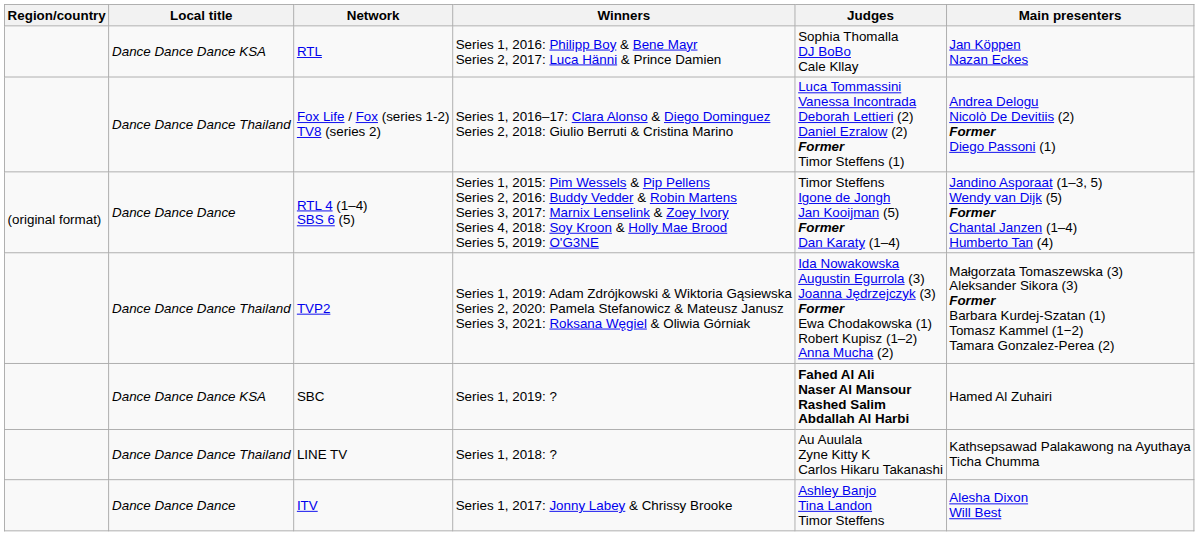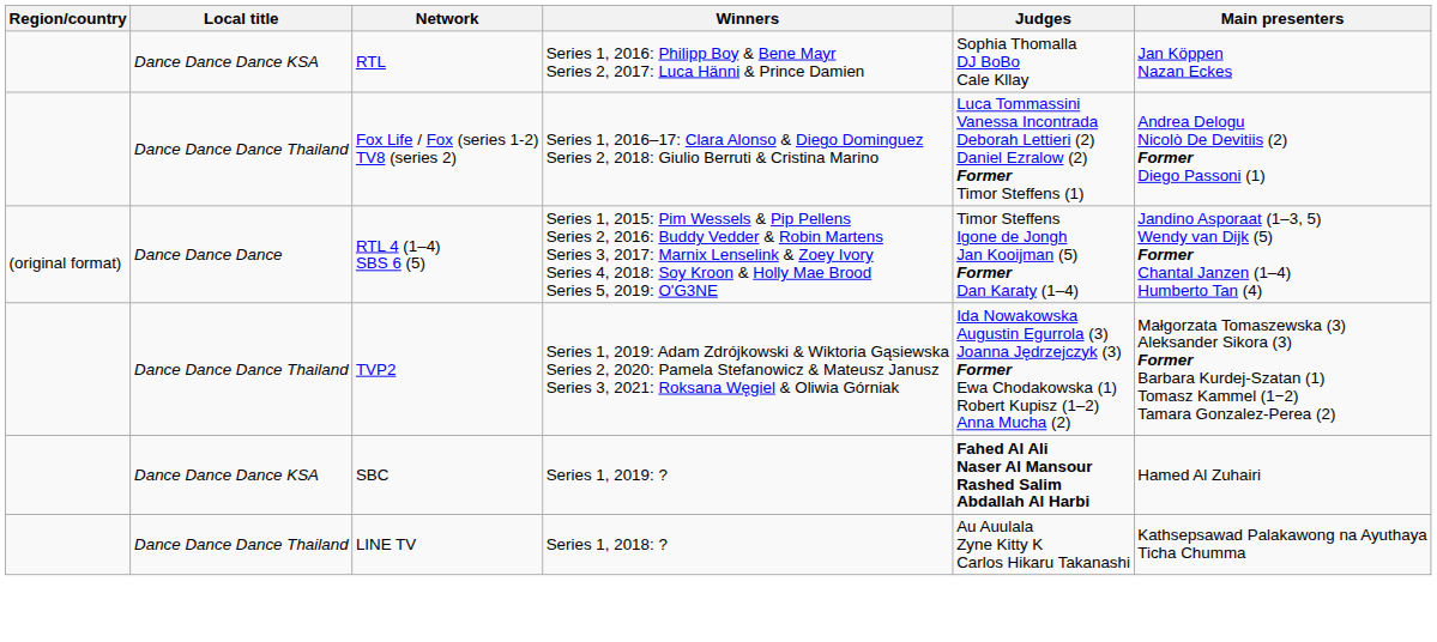 <table class="wikitable" style="white-space:nowrap; font-size:90%;">
 <tr>
 <th>Region/country</th>
 <th>Local title</th>
 <th>Network</th>
 <th>Winners</th>
 <th>Judges</th>
 <th>Main presenters</th>
 </tr>
 <tr>
 <td></td>
 <td><em>Dance Dance Dance KSA</em></td>
 <td><a href='#'>RTL</a></td>
 <td>Series 1, 2016: <a href='#'>Philipp Boy</a> & <a href='#'>Bene Mayr</a><br>Series 2, 2017: <a href='#'>Luca Hänni</a> & Prince Damien</td>
 <td>Sophia Thomalla<br><a href='#'>DJ BoBo</a><br>Cale Kllay</td>
 <td><a href='#'>Jan Köppen</a><br><a href='#'>Nazan Eckes</a></td>
 </tr>
 <tr>
 <td></td>
 <td><em>Dance Dance Dance Thailand</em></td>
 <td><a href='#'>Fox Life</a> / <a href='#'>Fox</a> (series 1-2)<br><a href='#'>TV8</a> (series 2)</td>
 <td>Series 1, 2016–17: <a href='#'>Clara Alonso</a> & <a href='#'>Diego Dominguez</a><br>Series 2, 2018: Giulio Berruti & Cristina Marino</td>
 <td><a href='#'>Luca Tommassini</a><br><a href='#'>Vanessa Incontrada</a><br><a href='#'>Deborah Lettieri</a> (2)<br><a href='#'>Daniel Ezralow</a> (2)<br><strong><em>Former</em></strong><br>Timor Steffens (1)</td>
 <td><a href='#'>Andrea Delogu</a><br><a href='#'>Nicolò De Devitiis</a> (2)<br><strong><em>Former</em></strong><br><a href='#'>Diego Passoni</a> (1)</td>
 </tr>
 <tr>
 <td><br>(original format)</td>
 <td><em>Dance Dance Dance</em></td>
 <td><a href='#'>RTL 4</a> (1–4)<br><a href='#'>SBS 6</a> (5)</td>
 <td>Series 1, 2015: <a href='#'>Pim Wessels</a> & <a href='#'>Pip Pellens</a><br>Series 2, 2016: <a href='#'>Buddy Vedder</a> & <a href='#'>Robin Martens</a><br>Series 3, 2017: <a href='#'>Marnix Lenselink</a> & <a href='#'>Zoey Ivory</a><br>Series 4, 2018: <a href='#'>Soy Kroon</a> & <a href='#'>Holly Mae Brood</a><br>Series 5, 2019: <a href='#'>O'G3NE</a></td>
 <td>Timor Steffens<br><a href='#'>Igone de Jongh</a><br><a href='#'>Jan Kooijman</a> (5)<br><strong><em>Former</em></strong><br><a href='#'>Dan Karaty</a> (1–4)</td>
 <td><a href='#'>Jandino Asporaat</a> (1–3, 5)<br><a href='#'>Wendy van Dijk</a> (5)<br><strong><em>Former</em></strong><br><a href='#'>Chantal Janzen</a> (1–4)<br><a href='#'>Humberto Tan</a> (4)</td>
 </tr>
 <tr>
 <td></td>
 <td><em>Dance Dance Dance Thailand</em></td>
 <td><a href='#'>TVP2</a></td>
 <td>Series 1, 2019: Adam Zdrójkowski & Wiktoria Gąsiewska<br>Series 2, 2020: Pamela Stefanowicz & Mateusz Janusz<br>Series 3, 2021: <a href='#'>Roksana Węgiel</a> & Oliwia Górniak</td>
 <td><a href='#'>Ida Nowakowska</a><br><a href='#'>Augustin Egurrola</a> (3)<br><a href='#'>Joanna Jędrzejczyk</a> (3)<br><strong><em>Former</em></strong><br>Ewa Chodakowska (1)<br>Robert Kupisz (1–2)<br><a href='#'>Anna Mucha</a> (2)<br></td>
 <td>Małgorzata Tomaszewska (3)<br>Aleksander Sikora (3)<br><strong><em>Former</em></strong><br>Barbara Kurdej-Szatan (1)<br>Tomasz Kammel (1−2)<br>Tamara Gonzalez-Perea (2)</td>
 </tr>
 <tr>
 <td></td>
 <td><em>Dance Dance Dance KSA</em></td>
 <td>SBC</td>
 <td>Series 1, 2019: ?</td>
 <td><strong>Fahed Al Ali<br>Naser Al Mansour<br> Rashed Salim<br>Abdallah Al Harbi</strong></td>
 <td>Hamed Al Zuhairi</td>
 </tr>
 <tr>
 <td></td>
 <td><em>Dance Dance Dance Thailand</em></td>
 <td>LINE TV</td>
 <td>Series 1, 2018: ?</td>
 <td>Au Auulala<br>Zyne Kitty K <br>Carlos Hikaru Takanashi</td>
 <td>Kathsepsawad Palakawong na Ayuthaya<br>Ticha Chumma</td>
 </tr>
-<tr>
-<td></td>
-<td><em>Dance Dance Dance</em></td>
-<td><a href='#'>ITV</a></td>
-<td>Series 1, 2017: <a href='#'>Jonny Labey</a> & Chrissy Brooke</td>
-<td><a href='#'>Ashley Banjo</a><br><a href='#'>Tina Landon</a><br>Timor Steffens</td>
-<td><a href='#'>Alesha Dixon</a><br><a href='#'>Will Best</a></td>
-</tr>
 </table>
